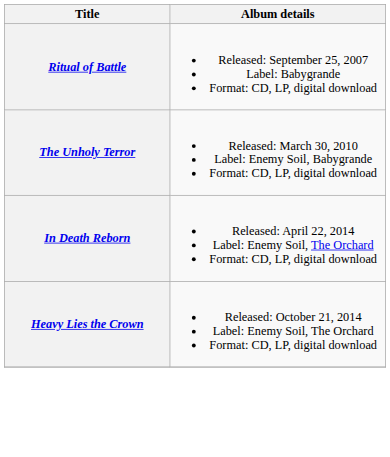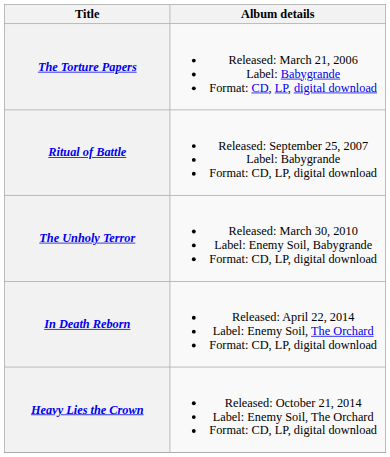 <table class="wikitable plainrowheaders" style="text-align:center;">
 <tr>
 <th scope="col" rowspan="1" style="width:13em;">Title</th>
 <th scope="col" rowspan="1" style="width:17em;">Album details</th>
+</tr>
+<tr>
+<th scope="row"><em><a href='#'>The Torture Papers</a></em></th>
+<td><br><ul><li>Released: March 21, 2006</li><li>Label: <a href='#'>Babygrande</a></li><li>Format: <a href='#'>CD</a>, <a href='#'>LP</a>, <a href='#'>digital download</a></li></ul></td>
 </tr>
 <tr>
 <th scope="row"><em><a href='#'>Ritual of Battle</a></em></th>
 <td><br><ul><li>Released: September 25, 2007</li><li>Label: Babygrande</li><li>Format: CD, LP, digital download</li></ul></td>
 </tr>
 <tr>
 <th scope="row"><em><a href='#'>The Unholy Terror</a></em></th>
 <td><br><ul><li>Released: March 30, 2010</li><li>Label: Enemy Soil, Babygrande</li><li>Format: CD, LP, digital download</li></ul></td>
 </tr>
 <tr>
 <th scope="row"><em><a href='#'>In Death Reborn</a></em></th>
 <td><br><ul><li>Released: April 22, 2014</li><li>Label: Enemy Soil, <a href='#'>The Orchard</a></li><li>Format: CD, LP, digital download</li></ul></td>
 </tr>
 <tr>
 <th scope="row"><em><a href='#'>Heavy Lies the Crown</a></em></th>
 <td><br><ul><li>Released: October 21, 2014</li><li>Label: Enemy Soil, The Orchard</li><li>Format: CD, LP, digital download</li></ul></td>
 </tr>
 <tr>
 </tr>
 </table>
